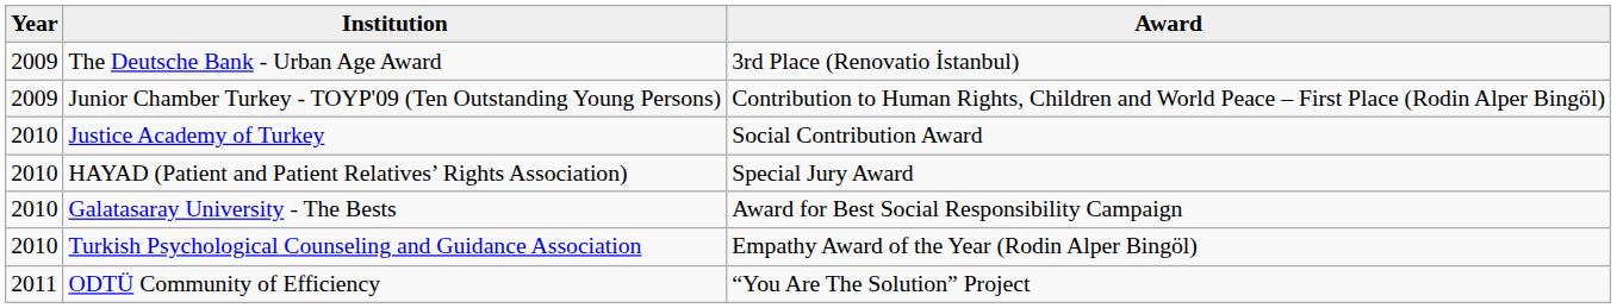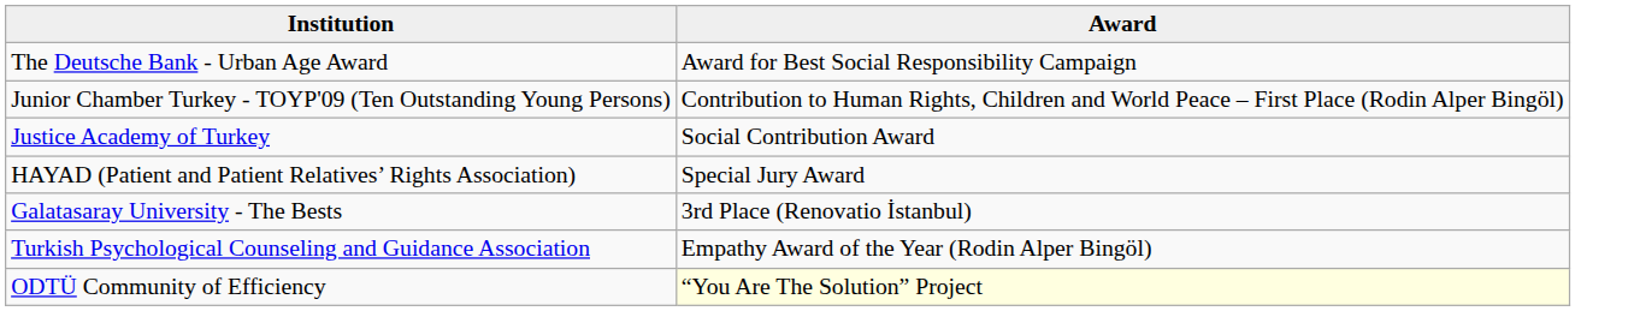 <table class="wikitable">
 <tr>
-<th style="background:#efefef;">Year</th>
 <th style="background:#efefef;">Institution</th>
 <th style="background:#efefef;">Award</th>
 </tr>
 <tr>
-<td>2009</td>
 <td>The <a href='#'>Deutsche Bank</a> - Urban Age Award</td>
-<td>3rd Place (Renovatio İstanbul)</td>
+<td>Award for Best Social Responsibility Campaign</td>
 </tr>
 <tr>
-<td>2009</td>
 <td>Junior Chamber Turkey - TOYP'09 (Ten Outstanding Young Persons)</td>
 <td>Contribution to Human Rights, Children and World Peace – First Place (Rodin Alper Bingöl) </td>
 </tr>
 <tr>
-<td>2010</td>
 <td><a href='#'>Justice Academy of Turkey</a></td>
 <td>Social Contribution Award</td>
 </tr>
 <tr>
-<td>2010</td>
 <td>HAYAD (Patient and Patient Relatives’ Rights Association)</td>
 <td>Special Jury Award</td>
 </tr>
 <tr>
-<td>2010</td>
 <td><a href='#'>Galatasaray University</a> - The Bests</td>
-<td>Award for Best Social Responsibility Campaign</td>
+<td>3rd Place (Renovatio İstanbul)</td>
 </tr>
 <tr>
-<td>2010</td>
 <td><a href='#'>Turkish Psychological Counseling and Guidance Association</a></td>
 <td>Empathy Award of the Year (Rodin Alper Bingöl)</td>
 </tr>
 <tr>
-<td>2011</td>
 <td><a href='#'>ODTÜ</a> Community of Efficiency</td>
-<td>“You Are The Solution” Project</td>
+<td style="background: lightyellow;">“You Are The Solution” Project</td>
 </tr>
 </table>
